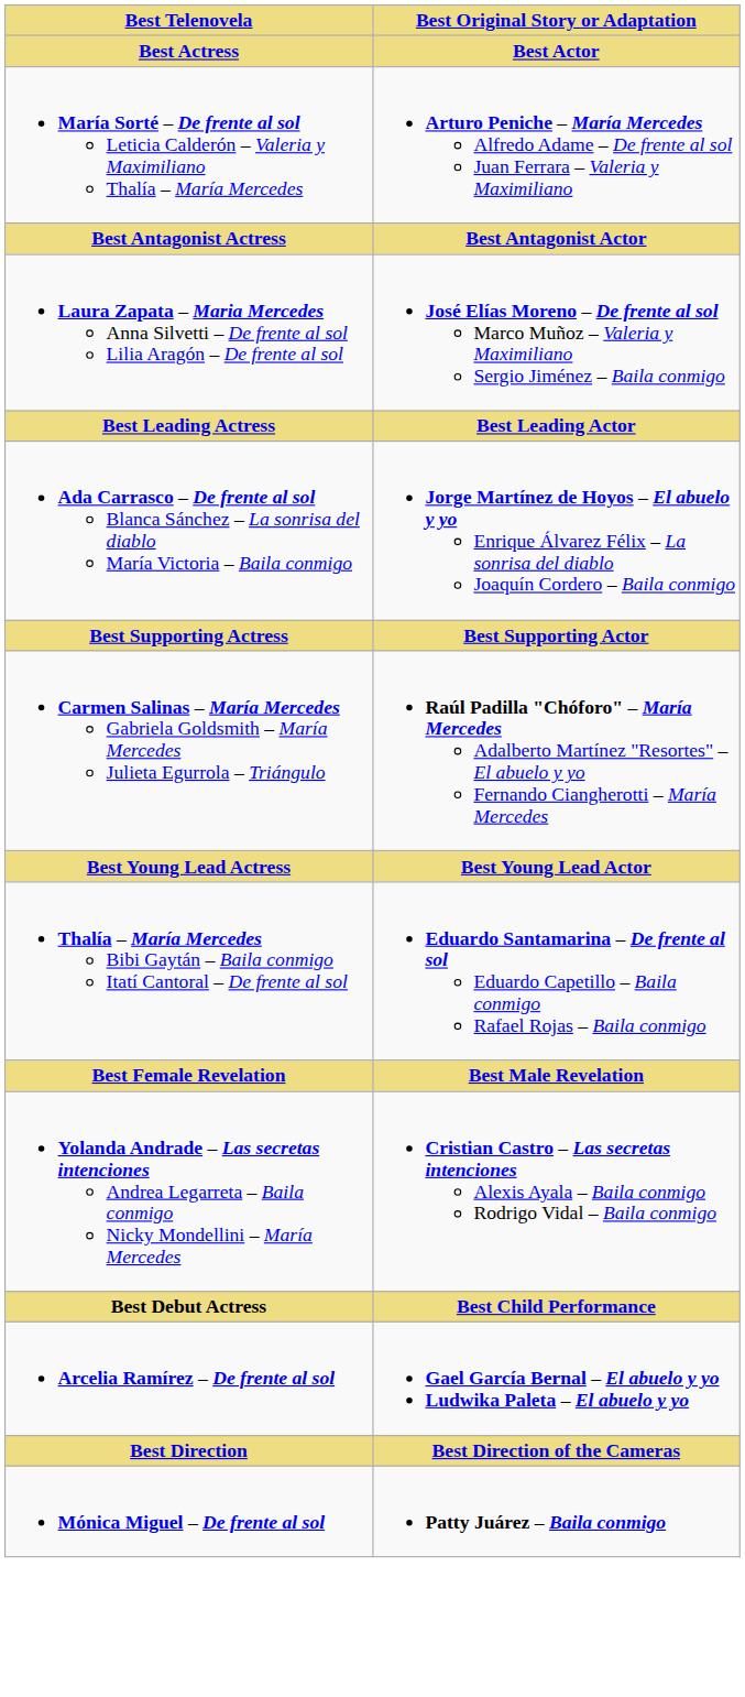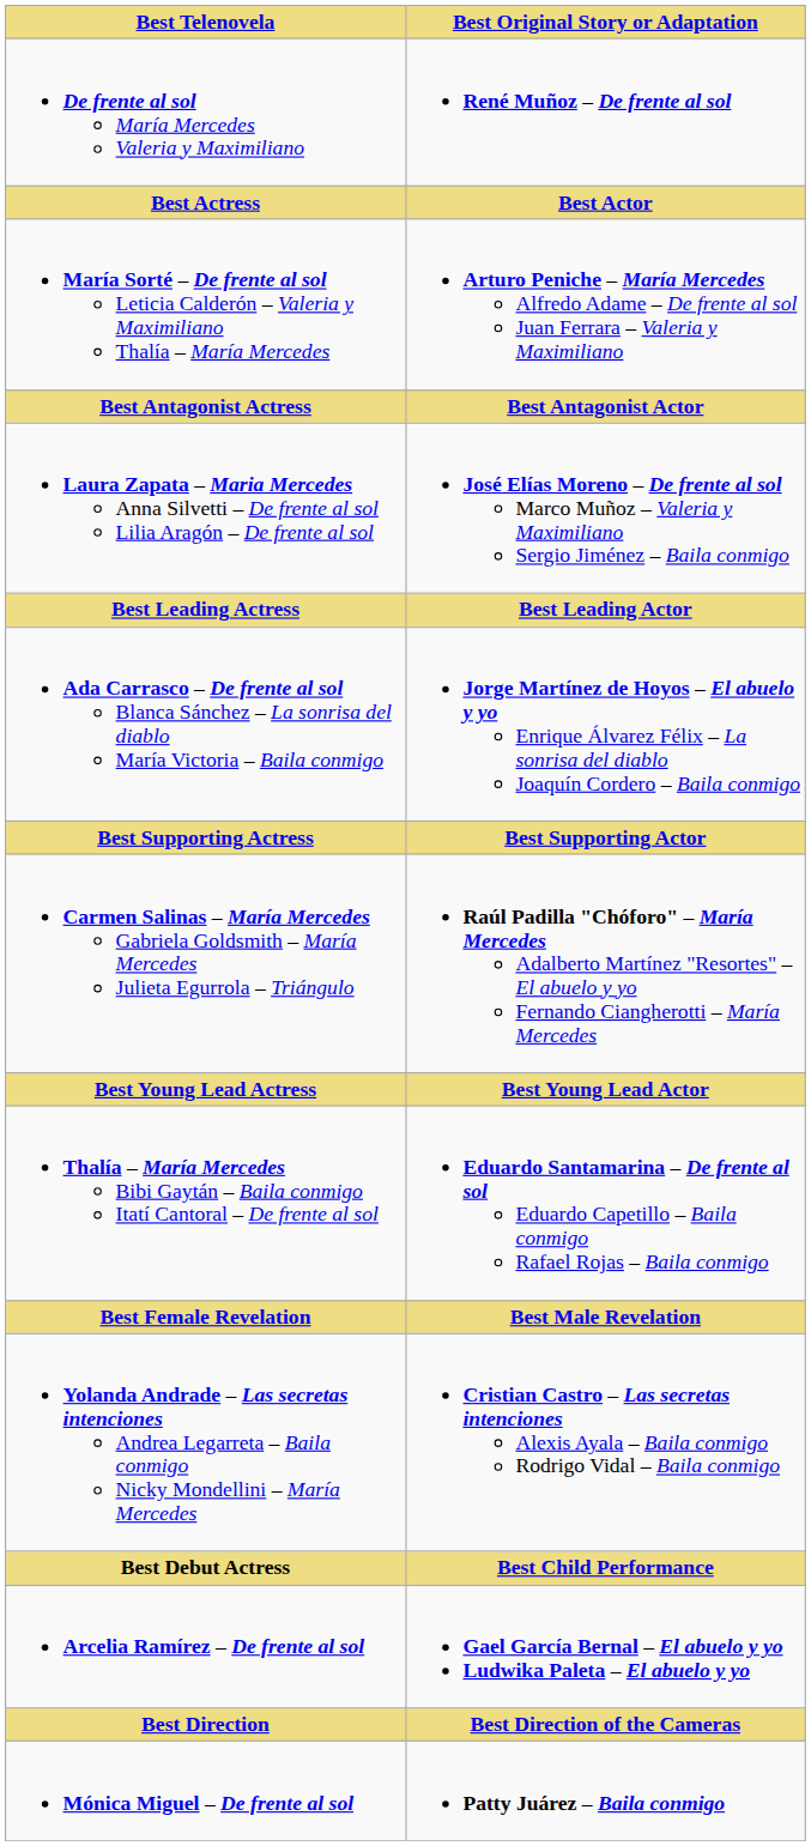 <table class="wikitable">
 <tr>
 <th style="background:#EEDD82; width:50%"><a href='#'>Best Telenovela</a></th>
 <th style="background:#EEDD82; width:50%"><a href='#'>Best Original Story or Adaptation</a></th>
+</tr>
+<tr>
+<td valign="top"><br><ul><li><strong><em><a href='#'>De frente al sol</a></em></strong><ul><li><em><a href='#'>María Mercedes</a></em></li><li><em><a href='#'>Valeria y Maximiliano</a></em></li></ul></li></ul></td>
+<td valign="top"><br><ul><li><strong><a href='#'>René Muñoz</a></strong> – <strong><em><a href='#'>De frente al sol</a></em></strong></li></ul></td>
 </tr>
 <tr>
 <th style="background:#EEDD82; width:50%"><a href='#'>Best Actress</a></th>
 <th style="background:#EEDD82; width:50%"><a href='#'>Best Actor</a></th>
 </tr>
 <tr>
 <td valign="top"><br><ul><li><strong><a href='#'>María Sorté</a></strong> – <strong><em><a href='#'>De frente al sol</a></em></strong><ul><li><a href='#'>Leticia Calderón</a> – <em><a href='#'>Valeria y Maximiliano</a></em></li><li><a href='#'>Thalía</a> – <em><a href='#'>María Mercedes</a></em></li></ul></li></ul></td>
 <td valign="top"><br><ul><li><strong><a href='#'>Arturo Peniche</a></strong> – <strong><em><a href='#'>María Mercedes</a></em></strong><ul><li><a href='#'>Alfredo Adame</a> – <em><a href='#'>De frente al sol</a></em></li><li><a href='#'>Juan Ferrara</a> – <em><a href='#'>Valeria y Maximiliano</a></em></li></ul></li></ul></td>
 </tr>
 <tr>
 <th style="background:#EEDD82; width:50%"><a href='#'>Best Antagonist Actress</a></th>
 <th style="background:#EEDD82; width:50%"><a href='#'>Best Antagonist Actor</a></th>
 </tr>
 <tr>
 <td valign="top"><br><ul><li><strong><a href='#'>Laura Zapata</a></strong> – <strong><em><a href='#'>Maria Mercedes</a></em></strong><ul><li>Anna Silvetti – <em><a href='#'>De frente al sol</a></em></li><li><a href='#'>Lilia Aragón</a> – <em><a href='#'>De frente al sol</a></em></li></ul></li></ul></td>
 <td valign="top"><br><ul><li><strong><a href='#'>José Elías Moreno</a></strong> – <strong><em><a href='#'>De frente al sol</a></em></strong><ul><li>Marco Muñoz – <em><a href='#'>Valeria y Maximiliano</a></em></li><li><a href='#'>Sergio Jiménez</a> – <em><a href='#'>Baila conmigo</a></em></li></ul></li></ul></td>
 </tr>
 <tr>
 <th style="background:#EEDD82; width:50%"><a href='#'>Best Leading Actress</a></th>
 <th style="background:#EEDD82; width:50%"><a href='#'>Best Leading Actor</a></th>
 </tr>
 <tr>
 <td valign="top"><br><ul><li><strong><a href='#'>Ada Carrasco</a></strong> – <strong><em><a href='#'>De frente al sol</a></em></strong><ul><li><a href='#'>Blanca Sánchez</a> – <em><a href='#'>La sonrisa del diablo</a></em></li><li><a href='#'>María Victoria</a> – <em><a href='#'>Baila conmigo</a></em></li></ul></li></ul></td>
 <td valign="top"><br><ul><li><strong><a href='#'>Jorge Martínez de Hoyos</a></strong> – <strong><em><a href='#'>El abuelo y yo</a></em></strong><ul><li><a href='#'>Enrique Álvarez Félix</a> – <em><a href='#'>La sonrisa del diablo</a></em></li><li><a href='#'>Joaquín Cordero</a> – <em><a href='#'>Baila conmigo</a></em></li></ul></li></ul></td>
 </tr>
 <tr>
 <th style="background:#EEDD82; width:50%"><a href='#'>Best Supporting Actress</a></th>
 <th style="background:#EEDD82; width:50%"><a href='#'>Best Supporting Actor</a></th>
 </tr>
 <tr>
 <td valign="top"><br><ul><li><strong><a href='#'>Carmen Salinas</a></strong> – <strong><em><a href='#'>María Mercedes</a></em></strong><ul><li><a href='#'>Gabriela Goldsmith</a> – <em><a href='#'>María Mercedes</a></em></li><li><a href='#'>Julieta Egurrola</a> – <em><a href='#'>Triángulo</a></em></li></ul></li></ul></td>
 <td valign="top"><br><ul><li><strong>Raúl Padilla "Chóforo"</strong> – <strong><em><a href='#'>María Mercedes</a></em></strong><ul><li><a href='#'>Adalberto Martínez "Resortes"</a> – <em><a href='#'>El abuelo y yo</a></em></li><li><a href='#'>Fernando Ciangherotti</a> – <em><a href='#'>María Mercedes</a></em></li></ul></li></ul></td>
 </tr>
 <tr>
 <th style="background:#EEDD82; width:50%"><a href='#'>Best Young Lead Actress</a></th>
 <th style="background:#EEDD82; width:50%"><a href='#'>Best Young Lead Actor</a></th>
 </tr>
 <tr>
 <td valign="top"><br><ul><li><strong><a href='#'>Thalía</a></strong> – <strong><em><a href='#'>María Mercedes</a></em></strong><ul><li><a href='#'>Bibi Gaytán</a> – <em><a href='#'>Baila conmigo</a></em></li><li><a href='#'>Itatí Cantoral</a> – <em><a href='#'>De frente al sol</a></em></li></ul></li></ul></td>
 <td valign="top"><br><ul><li><strong><a href='#'>Eduardo Santamarina</a></strong> – <strong><em><a href='#'>De frente al sol</a></em></strong><ul><li><a href='#'>Eduardo Capetillo</a> – <em><a href='#'>Baila conmigo</a></em></li><li><a href='#'>Rafael Rojas</a> – <em><a href='#'>Baila conmigo</a></em></li></ul></li></ul></td>
 </tr>
 <tr>
 <th style="background:#EEDD82; width:50%"><a href='#'>Best Female Revelation</a></th>
 <th style="background:#EEDD82; width:50%"><a href='#'>Best Male Revelation</a></th>
 </tr>
 <tr>
 <td valign="top"><br><ul><li><strong><a href='#'>Yolanda Andrade</a></strong> – <strong><em><a href='#'>Las secretas intenciones</a></em></strong><ul><li><a href='#'>Andrea Legarreta</a> – <em><a href='#'>Baila conmigo</a></em></li><li><a href='#'>Nicky Mondellini</a> – <em><a href='#'>María Mercedes</a></em></li></ul></li></ul></td>
 <td valign="top"><br><ul><li><strong><a href='#'>Cristian Castro</a></strong> – <strong><em><a href='#'>Las secretas intenciones</a></em></strong><ul><li><a href='#'>Alexis Ayala</a> – <em><a href='#'>Baila conmigo</a></em></li><li>Rodrigo Vidal – <em><a href='#'>Baila conmigo</a></em></li></ul></li></ul></td>
 </tr>
 <tr>
 <th style="background:#EEDD82; width:50%">Best Debut Actress</th>
 <th style="background:#EEDD82; width:50%"><a href='#'>Best Child Performance</a></th>
 </tr>
 <tr>
 <td valign="top"><br><ul><li><strong><a href='#'>Arcelia Ramírez</a></strong> – <strong><em><a href='#'>De frente al sol</a></em></strong></li></ul></td>
 <td valign="top"><br><ul><li><strong><a href='#'>Gael García Bernal</a></strong> – <strong><em><a href='#'>El abuelo y yo</a></em></strong></li><li><strong><a href='#'>Ludwika Paleta</a></strong> – <strong><em><a href='#'>El abuelo y yo</a></em></strong></li></ul></td>
 </tr>
 <tr>
 <th style="background:#EEDD82; width:50%"><a href='#'>Best Direction</a></th>
 <th style="background:#EEDD82; width:50%"><a href='#'>Best Direction of the Cameras</a></th>
 </tr>
 <tr>
 <td valign="top"><br><ul><li><strong><a href='#'>Mónica Miguel</a></strong> – <strong><em><a href='#'>De frente al sol</a></em></strong></li></ul></td>
 <td valign="top"><br><ul><li><strong>Patty Juárez</strong> – <strong><em><a href='#'>Baila conmigo</a></em></strong></li></ul></td>
 </tr>
 </table>
